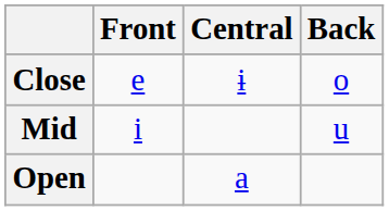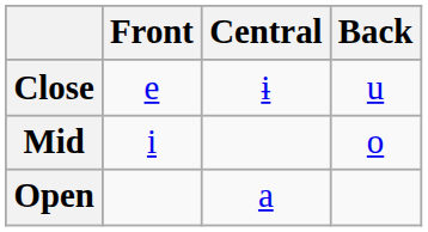 <table class="wikitable" style="text-align:center">
 <tr>
 <th></th>
 <th>Front</th>
 <th>Central</th>
 <th>Back</th>
 </tr>
 <tr>
 <th>Close</th>
 <td><a href='#'>e</a></td>
 <td><a href='#'>ɨ</a></td>
-<td><a href='#'>o</a></td>
+<td><a href='#'>u</a></td>
 </tr>
 <tr>
 <th>Mid</th>
 <td><a href='#'>i</a></td>
 <td></td>
-<td><a href='#'>u</a></td>
+<td><a href='#'>o</a></td>
 </tr>
 <tr>
 <th>Open</th>
 <td></td>
 <td><a href='#'>a</a></td>
 <td></td>
 </tr>
 </table>
